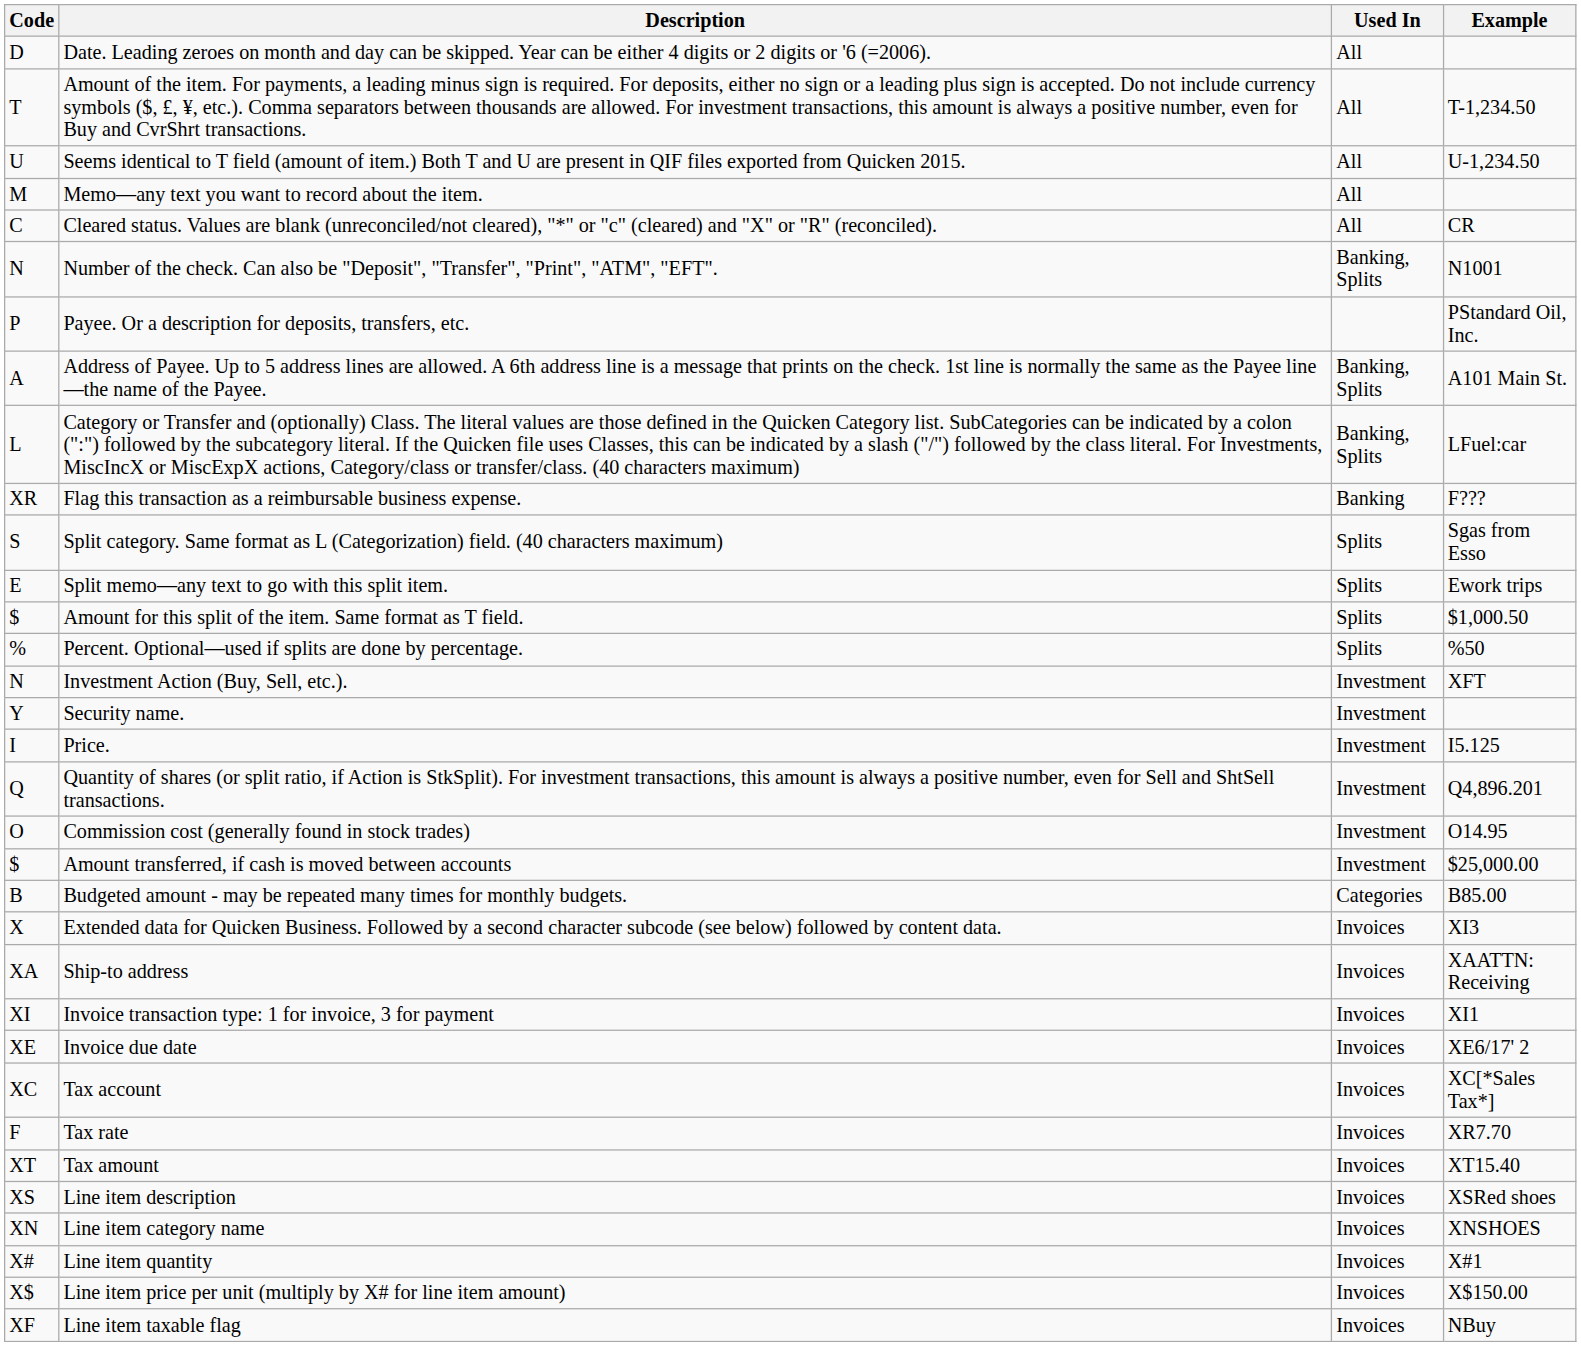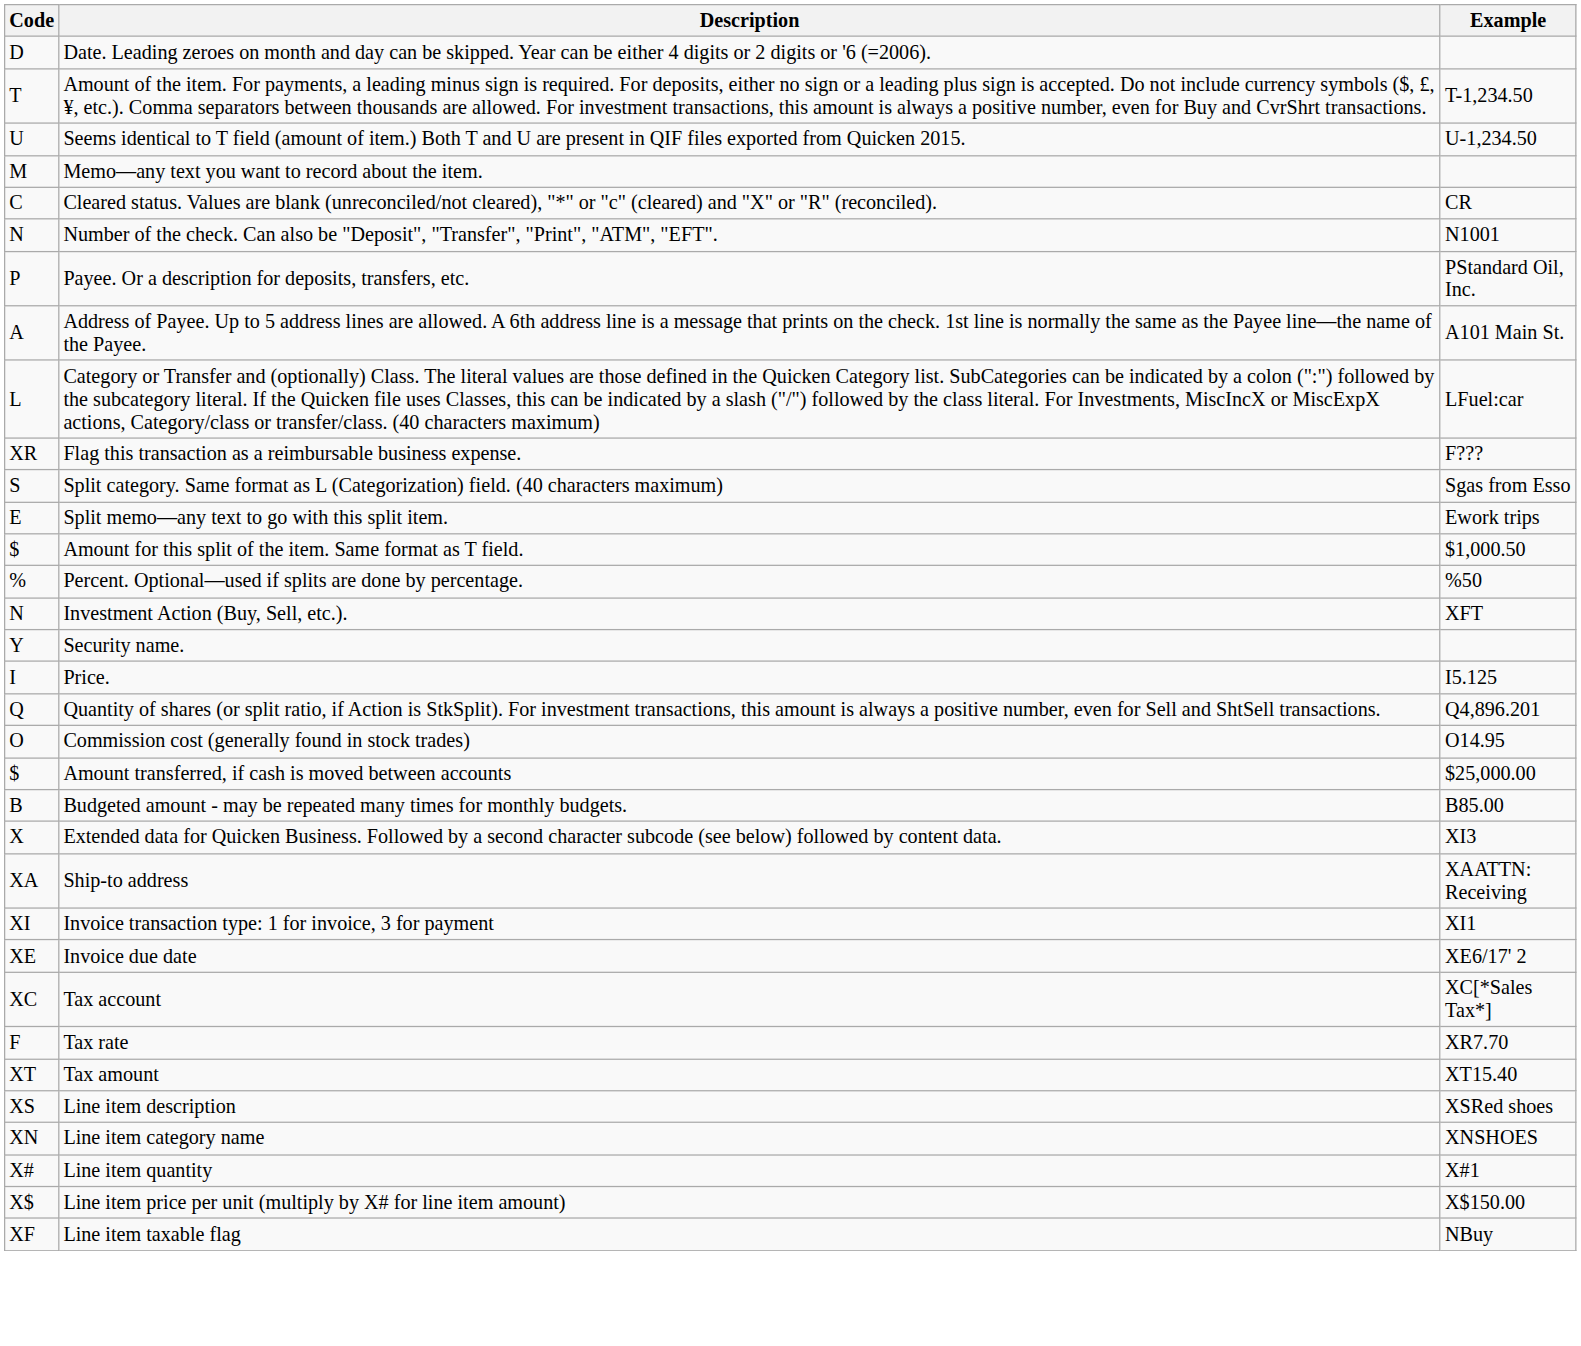 <table class="wikitable">
 <tr>
 <th>Code</th>
 <th>Description</th>
-<th>Used In</th>
 <th>Example</th>
 </tr>
 <tr>
 <td>D</td>
 <td>Date.  Leading zeroes on month and day can be skipped.  Year can be either 4 digits or 2 digits or '6 (=2006).</td>
-<td>All</td>
 <td></td>
 </tr>
 <tr>
 <td>T</td>
 <td>Amount of the item.  For payments, a leading minus sign is required.  For deposits, either no sign or a leading plus sign is accepted.  Do not include currency symbols ($, £, ¥, etc.).  Comma separators between thousands are allowed. For investment transactions, this amount is always a positive number, even for Buy and CvrShrt transactions.</td>
-<td>All</td>
 <td>T-1,234.50</td>
 </tr>
 <tr>
 <td>U</td>
 <td>Seems identical to T field (amount of item.)  Both T and U are present in QIF files exported from Quicken 2015.</td>
-<td>All</td>
 <td>U-1,234.50</td>
 </tr>
 <tr>
 <td>M</td>
 <td>Memo—any text you want to record about the item.</td>
-<td>All</td>
 <td></td>
 </tr>
 <tr>
 <td>C</td>
 <td>Cleared status.  Values are blank (unreconciled/not cleared), "*" or "c" (cleared) and "X" or "R" (reconciled).</td>
-<td>All</td>
 <td>CR</td>
 </tr>
 <tr>
 <td>N</td>
 <td>Number of the check.  Can also be "Deposit", "Transfer", "Print", "ATM", "EFT".</td>
-<td>Banking, Splits</td>
 <td>N1001</td>
 </tr>
 <tr>
 <td>P</td>
 <td>Payee.  Or a description for deposits, transfers, etc.</td>
-<td></td>
 <td>PStandard Oil, Inc.</td>
 </tr>
 <tr>
 <td>A</td>
 <td>Address of Payee.  Up to 5 address lines are allowed.  A 6th address line is a message that prints on the check.  1st line is normally the same as the Payee line—the name of the Payee.</td>
-<td>Banking, Splits</td>
 <td>A101 Main St.</td>
 </tr>
 <tr>
 <td>L</td>
 <td>Category or Transfer and (optionally) Class.  The literal values are those defined in the Quicken Category list.  SubCategories can be indicated by a colon (":") followed by the subcategory literal.  If the Quicken file uses Classes, this can be indicated by a slash ("/") followed by the class literal.  For Investments, MiscIncX or MiscExpX actions, Category/class or transfer/class. (40 characters maximum)</td>
-<td>Banking, Splits</td>
 <td>LFuel:car</td>
 </tr>
 <tr>
 <td>XR</td>
 <td>Flag this transaction as a reimbursable business expense.</td>
-<td>Banking</td>
 <td>F???</td>
 </tr>
 <tr>
 <td>S</td>
 <td>Split category.  Same format as L (Categorization) field. (40 characters maximum)</td>
-<td>Splits</td>
 <td>Sgas from Esso</td>
 </tr>
 <tr>
 <td>E</td>
 <td>Split memo—any text to go with this split item.</td>
-<td>Splits</td>
 <td>Ework trips</td>
 </tr>
 <tr>
 <td>$</td>
 <td>Amount for this split of the item.  Same format as T field.</td>
-<td>Splits</td>
 <td>$1,000.50</td>
 </tr>
 <tr>
 <td>%</td>
 <td>Percent.  Optional—used if splits are done by percentage.</td>
-<td>Splits</td>
 <td>%50</td>
 </tr>
 <tr>
 <td>N</td>
 <td>Investment Action (Buy, Sell, etc.).</td>
-<td>Investment</td>
 <td>XFT</td>
 </tr>
 <tr>
 <td>Y</td>
 <td>Security name.</td>
-<td>Investment</td>
 <td></td>
 </tr>
 <tr>
 <td>I</td>
 <td>Price.</td>
-<td>Investment</td>
 <td>I5.125</td>
 </tr>
 <tr>
 <td>Q</td>
 <td>Quantity of shares (or split ratio, if Action is StkSplit). For investment transactions, this amount is always a positive number, even for Sell and ShtSell transactions.</td>
-<td>Investment</td>
 <td>Q4,896.201</td>
 </tr>
 <tr>
 <td>O</td>
 <td>Commission cost (generally found in stock trades)</td>
-<td>Investment</td>
 <td>O14.95</td>
 </tr>
 <tr>
 <td>$</td>
 <td>Amount transferred, if cash is moved between accounts</td>
-<td>Investment</td>
 <td>$25,000.00</td>
 </tr>
 <tr>
 <td>B</td>
 <td>Budgeted amount - may be repeated many times for monthly budgets.</td>
-<td>Categories</td>
 <td>B85.00</td>
 </tr>
 <tr>
 <td>X</td>
 <td>Extended data for Quicken Business. Followed by a second character subcode (see below) followed by content data.</td>
-<td>Invoices</td>
 <td>XI3</td>
 </tr>
 <tr>
 <td>XA</td>
 <td>Ship-to address</td>
-<td>Invoices</td>
 <td>XAATTN: Receiving</td>
 </tr>
 <tr>
 <td>XI</td>
 <td>Invoice transaction type: 1 for invoice, 3 for payment</td>
-<td>Invoices</td>
 <td>XI1</td>
 </tr>
 <tr>
 <td>XE</td>
 <td>Invoice due date</td>
-<td>Invoices</td>
 <td>XE6/17' 2</td>
 </tr>
 <tr>
 <td>XC</td>
 <td>Tax account</td>
-<td>Invoices</td>
 <td>XC[*Sales Tax*]</td>
 </tr>
 <tr>
 <td>F</td>
 <td>Tax rate</td>
-<td>Invoices</td>
 <td>XR7.70</td>
 </tr>
 <tr>
 <td>XT</td>
 <td>Tax amount</td>
-<td>Invoices</td>
 <td>XT15.40</td>
 </tr>
 <tr>
 <td>XS</td>
 <td>Line item description</td>
-<td>Invoices</td>
 <td>XSRed shoes</td>
 </tr>
 <tr>
 <td>XN</td>
 <td>Line item category name</td>
-<td>Invoices</td>
 <td>XNSHOES</td>
 </tr>
 <tr>
 <td>X#</td>
 <td>Line item quantity</td>
-<td>Invoices</td>
 <td>X#1</td>
 </tr>
 <tr>
 <td>X$</td>
 <td>Line item price per unit (multiply by X# for line item amount)</td>
-<td>Invoices</td>
 <td>X$150.00</td>
 </tr>
 <tr>
 <td>XF</td>
 <td>Line item taxable flag</td>
-<td>Invoices</td>
 <td>NBuy</td>
 </tr>
 </table>
